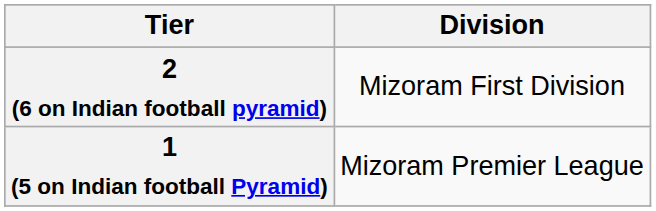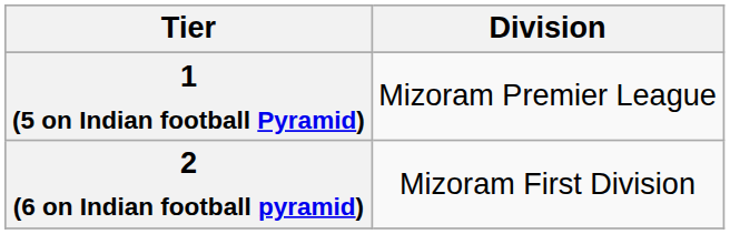 <table class="wikitable" style="text-align:center;">
 <tr>
 <th>Tier</th>
 <th>Division</th>
 </tr>
 <tr>
+<th>1<br><sub>(5 on Indian football <a href='#'>Pyramid</a>)</sub></th>
+<td>Mizoram Premier League</td>
+</tr>
+<tr>
 <th>2<br><sub>(6 on Indian football <a href='#'>pyramid</a>)</sub></th>
 <td>Mizoram First Division</td>
 </tr>
-<tr>
-<th>1<br><sub>(5 on Indian football <a href='#'>Pyramid</a>)</sub></th>
-<td>Mizoram Premier League</td>
-</tr>
 </table>
